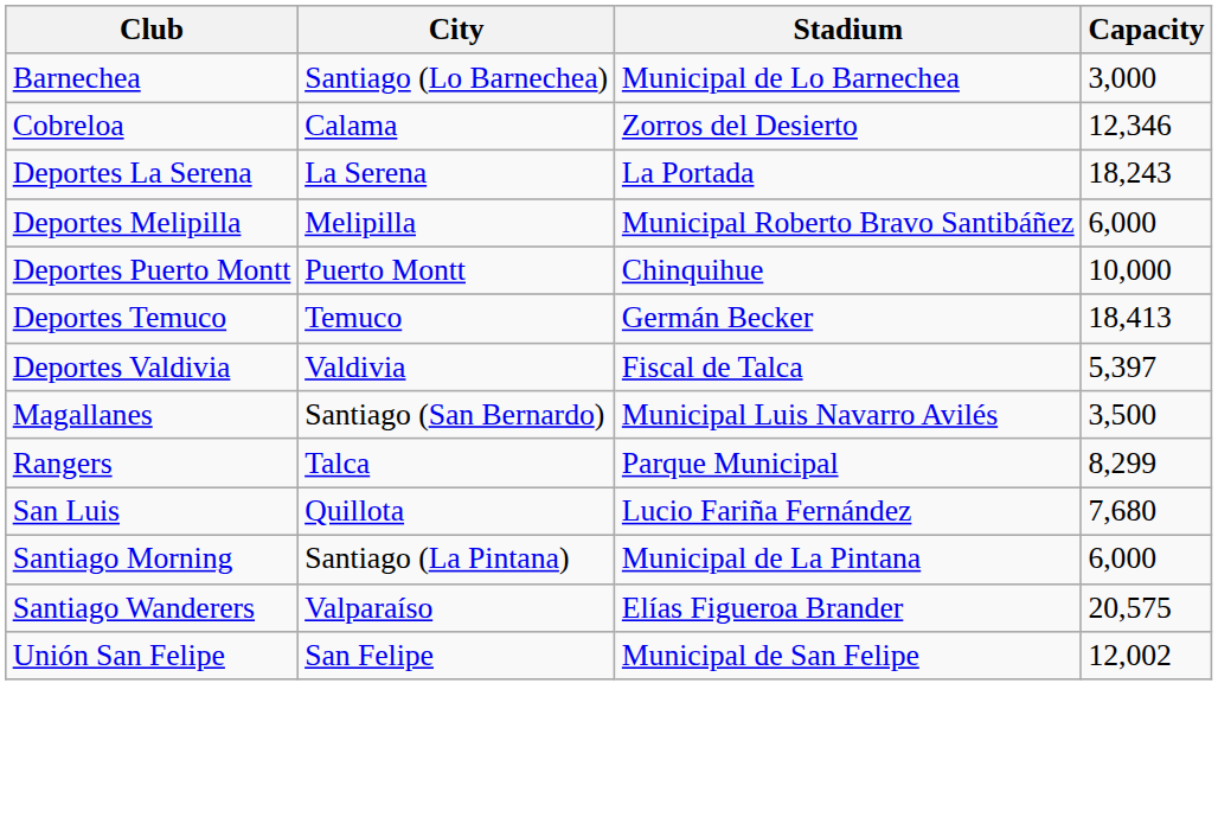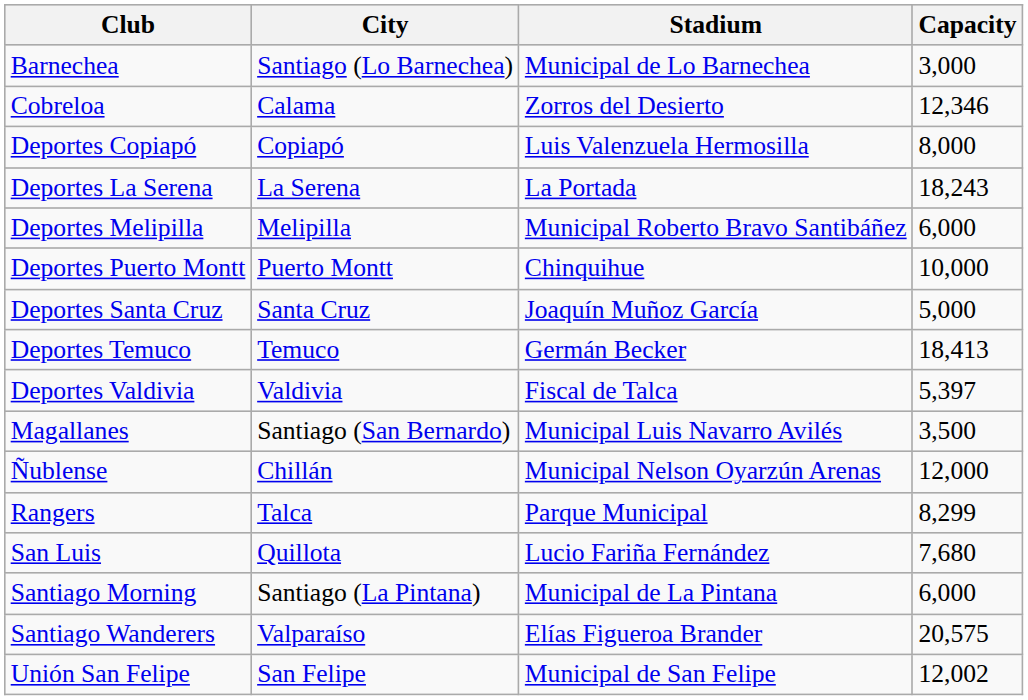 <table class="wikitable sortable">
 <tr>
 <th>Club</th>
 <th>City</th>
 <th>Stadium</th>
 <th>Capacity</th>
 </tr>
 <tr>
 <td><a href='#'>Barnechea</a></td>
 <td><a href='#'>Santiago</a> (<a href='#'>Lo Barnechea</a>)</td>
 <td><a href='#'>Municipal de Lo Barnechea</a></td>
 <td>3,000</td>
 </tr>
 <tr>
 <td><a href='#'>Cobreloa</a></td>
 <td><a href='#'>Calama</a></td>
 <td><a href='#'>Zorros del Desierto</a></td>
 <td>12,346</td>
 </tr>
 <tr>
+<td><a href='#'>Deportes Copiapó</a></td>
+<td><a href='#'>Copiapó</a></td>
+<td><a href='#'>Luis Valenzuela Hermosilla</a></td>
+<td>8,000</td>
+</tr>
+<tr>
 <td><a href='#'>Deportes La Serena</a></td>
 <td><a href='#'>La Serena</a></td>
 <td><a href='#'>La Portada</a></td>
 <td>18,243</td>
 </tr>
 <tr>
 <td><a href='#'>Deportes Melipilla</a></td>
 <td><a href='#'>Melipilla</a></td>
 <td><a href='#'>Municipal Roberto Bravo Santibáñez</a></td>
 <td>6,000</td>
 </tr>
 <tr>
 <td><a href='#'>Deportes Puerto Montt</a></td>
 <td><a href='#'>Puerto Montt</a></td>
 <td><a href='#'>Chinquihue</a></td>
 <td>10,000</td>
 </tr>
 <tr>
+<td><a href='#'>Deportes Santa Cruz</a></td>
+<td><a href='#'>Santa Cruz</a></td>
+<td><a href='#'>Joaquín Muñoz García</a></td>
+<td>5,000</td>
+</tr>
+<tr>
 <td><a href='#'>Deportes Temuco</a></td>
 <td><a href='#'>Temuco</a></td>
 <td><a href='#'>Germán Becker</a></td>
 <td>18,413</td>
 </tr>
 <tr>
 <td><a href='#'>Deportes Valdivia</a></td>
 <td><a href='#'>Valdivia</a></td>
 <td><a href='#'>Fiscal de Talca</a></td>
 <td>5,397</td>
 </tr>
 <tr>
 <td><a href='#'>Magallanes</a></td>
 <td>Santiago (<a href='#'>San Bernardo</a>)</td>
 <td><a href='#'>Municipal Luis Navarro Avilés</a></td>
 <td>3,500</td>
+</tr>
+<tr>
+<td><a href='#'>Ñublense</a></td>
+<td><a href='#'>Chillán</a></td>
+<td><a href='#'>Municipal Nelson Oyarzún Arenas</a></td>
+<td>12,000</td>
 </tr>
 <tr>
 <td><a href='#'>Rangers</a></td>
 <td><a href='#'>Talca</a></td>
 <td><a href='#'>Parque Municipal</a></td>
 <td>8,299</td>
 </tr>
 <tr>
 <td><a href='#'>San Luis</a></td>
 <td><a href='#'>Quillota</a></td>
 <td><a href='#'>Lucio Fariña Fernández</a></td>
 <td>7,680</td>
 </tr>
 <tr>
 <td><a href='#'>Santiago Morning</a></td>
 <td>Santiago (<a href='#'>La Pintana</a>)</td>
 <td><a href='#'>Municipal de La Pintana</a></td>
 <td>6,000</td>
 </tr>
 <tr>
 <td><a href='#'>Santiago Wanderers</a></td>
 <td><a href='#'>Valparaíso</a></td>
 <td><a href='#'>Elías Figueroa Brander</a></td>
 <td>20,575</td>
 </tr>
 <tr>
 <td><a href='#'>Unión San Felipe</a></td>
 <td><a href='#'>San Felipe</a></td>
 <td><a href='#'>Municipal de San Felipe</a></td>
 <td>12,002</td>
 </tr>
 </table>
